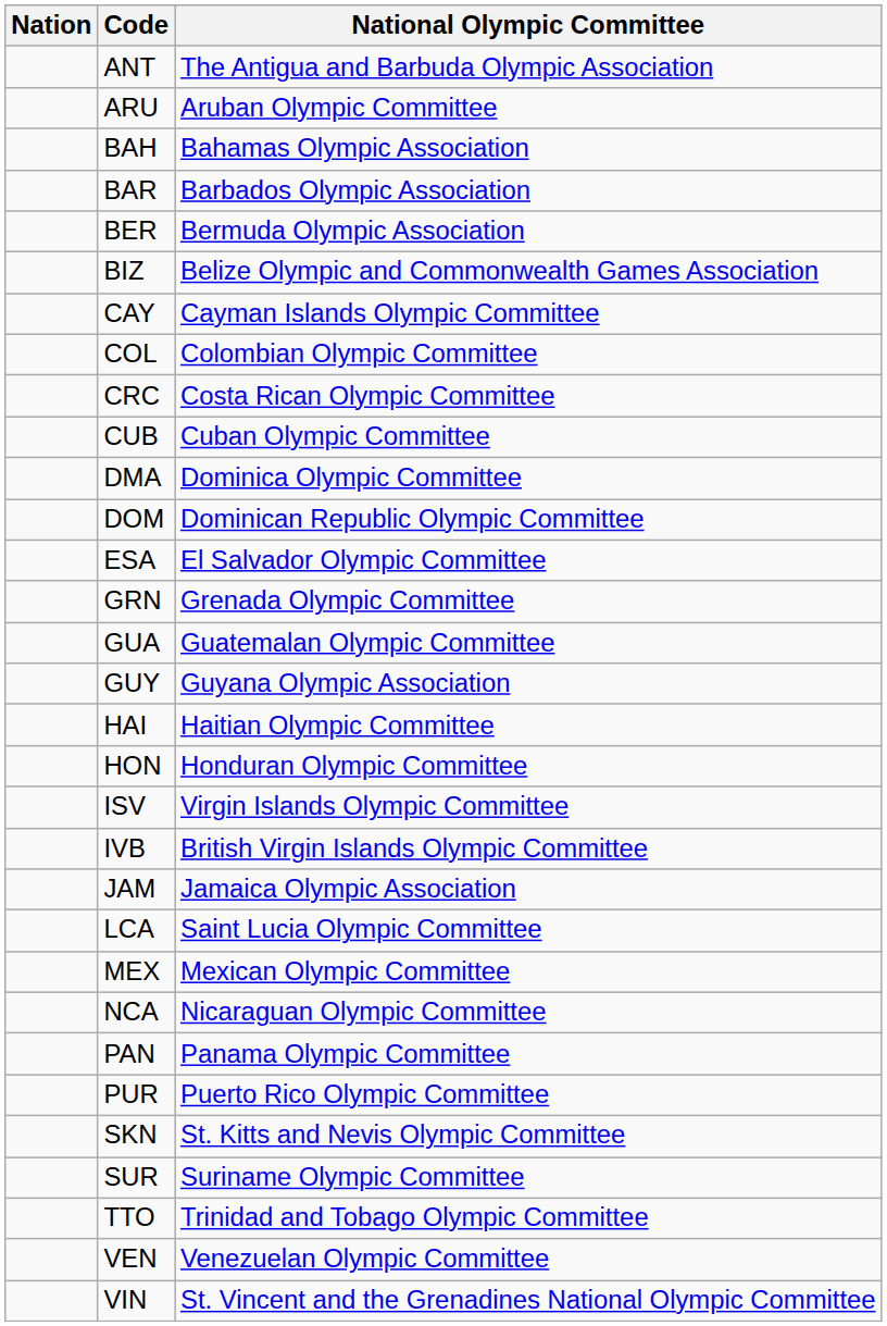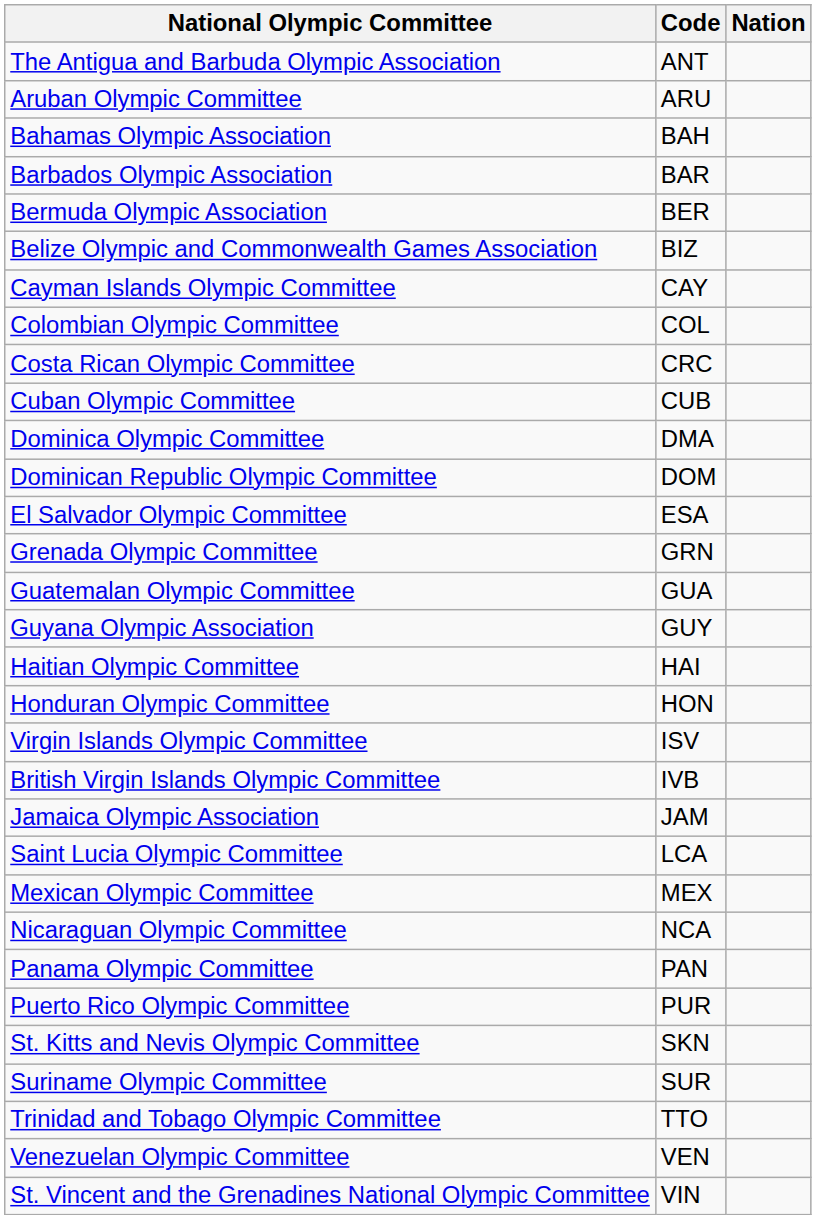 <table class="wikitable">
 <tr>
+<th>National Olympic Committee</th>
+<th>Code</th>
 <th>Nation</th>
-<th>Code</th>
-<th>National Olympic Committee</th>
 </tr>
 <tr>
+<td><a href='#'>The Antigua and Barbuda Olympic Association</a></td>
+<td>ANT</td>
 <td></td>
-<td>ANT</td>
-<td><a href='#'>The Antigua and Barbuda Olympic Association</a></td>
 </tr>
 <tr>
+<td><a href='#'>Aruban Olympic Committee</a></td>
+<td>ARU</td>
 <td></td>
-<td>ARU</td>
-<td><a href='#'>Aruban Olympic Committee</a></td>
 </tr>
 <tr>
+<td><a href='#'>Bahamas Olympic Association</a></td>
+<td>BAH</td>
 <td></td>
-<td>BAH</td>
-<td><a href='#'>Bahamas Olympic Association</a></td>
 </tr>
 <tr>
+<td><a href='#'>Barbados Olympic Association</a></td>
+<td>BAR</td>
 <td></td>
-<td>BAR</td>
-<td><a href='#'>Barbados Olympic Association</a></td>
 </tr>
 <tr>
+<td><a href='#'>Bermuda Olympic Association</a></td>
+<td>BER</td>
 <td></td>
-<td>BER</td>
-<td><a href='#'>Bermuda Olympic Association</a></td>
 </tr>
 <tr>
+<td><a href='#'>Belize Olympic and Commonwealth Games Association</a></td>
+<td>BIZ</td>
 <td></td>
-<td>BIZ</td>
-<td><a href='#'>Belize Olympic and Commonwealth Games Association</a></td>
 </tr>
 <tr>
+<td><a href='#'>Cayman Islands Olympic Committee</a></td>
+<td>CAY</td>
 <td></td>
-<td>CAY</td>
-<td><a href='#'>Cayman Islands Olympic Committee</a></td>
 </tr>
 <tr>
+<td><a href='#'>Colombian Olympic Committee</a></td>
+<td>COL</td>
 <td></td>
-<td>COL</td>
-<td><a href='#'>Colombian Olympic Committee</a></td>
 </tr>
 <tr>
+<td><a href='#'>Costa Rican Olympic Committee</a></td>
+<td>CRC</td>
 <td></td>
-<td>CRC</td>
-<td><a href='#'>Costa Rican Olympic Committee</a></td>
 </tr>
 <tr>
+<td><a href='#'>Cuban Olympic Committee</a></td>
+<td>CUB</td>
 <td></td>
-<td>CUB</td>
-<td><a href='#'>Cuban Olympic Committee</a></td>
 </tr>
 <tr>
+<td><a href='#'>Dominica Olympic Committee</a></td>
+<td>DMA</td>
 <td></td>
-<td>DMA</td>
-<td><a href='#'>Dominica Olympic Committee</a></td>
 </tr>
 <tr>
+<td><a href='#'>Dominican Republic Olympic Committee</a></td>
+<td>DOM</td>
 <td></td>
-<td>DOM</td>
-<td><a href='#'>Dominican Republic Olympic Committee</a></td>
 </tr>
 <tr>
+<td><a href='#'>El Salvador Olympic Committee</a></td>
+<td>ESA</td>
 <td></td>
-<td>ESA</td>
-<td><a href='#'>El Salvador Olympic Committee</a></td>
 </tr>
 <tr>
+<td><a href='#'>Grenada Olympic Committee</a></td>
+<td>GRN</td>
 <td></td>
-<td>GRN</td>
-<td><a href='#'>Grenada Olympic Committee</a></td>
 </tr>
 <tr>
+<td><a href='#'>Guatemalan Olympic Committee</a></td>
+<td>GUA</td>
 <td></td>
-<td>GUA</td>
-<td><a href='#'>Guatemalan Olympic Committee</a></td>
 </tr>
 <tr>
+<td><a href='#'>Guyana Olympic Association</a></td>
+<td>GUY</td>
 <td></td>
-<td>GUY</td>
-<td><a href='#'>Guyana Olympic Association</a></td>
 </tr>
 <tr>
+<td><a href='#'>Haitian Olympic Committee</a></td>
+<td>HAI</td>
 <td></td>
-<td>HAI</td>
-<td><a href='#'>Haitian Olympic Committee</a></td>
 </tr>
 <tr>
+<td><a href='#'>Honduran Olympic Committee</a></td>
+<td>HON</td>
 <td></td>
-<td>HON</td>
-<td><a href='#'>Honduran Olympic Committee</a></td>
 </tr>
 <tr>
+<td><a href='#'>Virgin Islands Olympic Committee</a></td>
+<td>ISV</td>
 <td></td>
-<td>ISV</td>
-<td><a href='#'>Virgin Islands Olympic Committee</a></td>
 </tr>
 <tr>
+<td><a href='#'>British Virgin Islands Olympic Committee</a></td>
+<td>IVB</td>
 <td></td>
-<td>IVB</td>
-<td><a href='#'>British Virgin Islands Olympic Committee</a></td>
 </tr>
 <tr>
+<td><a href='#'>Jamaica Olympic Association</a></td>
+<td>JAM</td>
 <td></td>
-<td>JAM</td>
-<td><a href='#'>Jamaica Olympic Association</a></td>
 </tr>
 <tr>
+<td><a href='#'>Saint Lucia Olympic Committee</a></td>
+<td>LCA</td>
 <td></td>
-<td>LCA</td>
-<td><a href='#'>Saint Lucia Olympic Committee</a></td>
 </tr>
 <tr>
+<td><a href='#'>Mexican Olympic Committee</a></td>
+<td>MEX</td>
 <td></td>
-<td>MEX</td>
-<td><a href='#'>Mexican Olympic Committee</a></td>
 </tr>
 <tr>
+<td><a href='#'>Nicaraguan Olympic Committee</a></td>
+<td>NCA</td>
 <td></td>
-<td>NCA</td>
-<td><a href='#'>Nicaraguan Olympic Committee</a></td>
 </tr>
 <tr>
+<td><a href='#'>Panama Olympic Committee</a></td>
+<td>PAN</td>
 <td></td>
-<td>PAN</td>
-<td><a href='#'>Panama Olympic Committee</a></td>
 </tr>
 <tr>
+<td><a href='#'>Puerto Rico Olympic Committee</a></td>
+<td>PUR</td>
 <td></td>
-<td>PUR</td>
-<td><a href='#'>Puerto Rico Olympic Committee</a></td>
 </tr>
 <tr>
+<td><a href='#'>St. Kitts and Nevis Olympic Committee</a></td>
+<td>SKN</td>
 <td></td>
-<td>SKN</td>
-<td><a href='#'>St. Kitts and Nevis Olympic Committee</a></td>
 </tr>
 <tr>
+<td><a href='#'>Suriname Olympic Committee</a></td>
+<td>SUR</td>
 <td></td>
-<td>SUR</td>
-<td><a href='#'>Suriname Olympic Committee</a></td>
 </tr>
 <tr>
+<td><a href='#'>Trinidad and Tobago Olympic Committee</a></td>
+<td>TTO</td>
 <td></td>
-<td>TTO</td>
-<td><a href='#'>Trinidad and Tobago Olympic Committee</a></td>
 </tr>
 <tr>
+<td><a href='#'>Venezuelan Olympic Committee</a></td>
+<td>VEN</td>
 <td></td>
-<td>VEN</td>
-<td><a href='#'>Venezuelan Olympic Committee</a></td>
 </tr>
 <tr>
+<td><a href='#'>St. Vincent and the Grenadines National Olympic Committee</a></td>
+<td>VIN</td>
 <td></td>
-<td>VIN</td>
-<td><a href='#'>St. Vincent and the Grenadines National Olympic Committee</a></td>
 </tr>
 </table>
